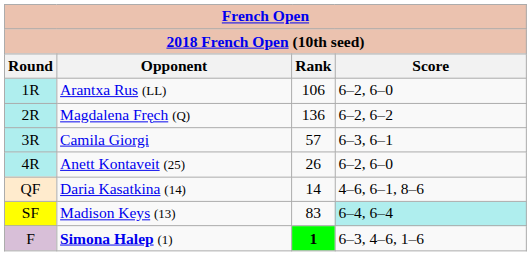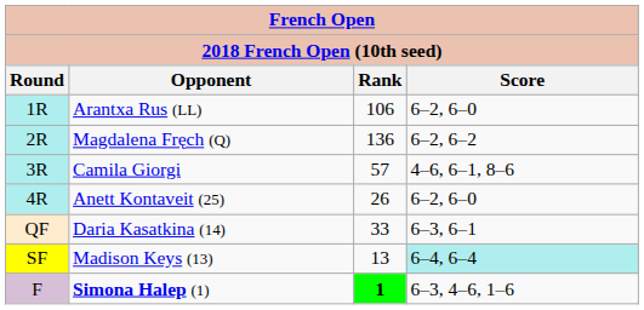 <table class=wikitable>
 <tr>
 <th colspan=4 style=background:#ebc2af><a href='#'>French Open</a></th>
 </tr>
 <tr>
 <th colspan=4 style=background:#ebc2af><a href='#'>2018 French Open</a> (10th seed)</th>
 </tr>
 <tr>
 <th width=40>Round</th>
 <th width=235>Opponent</th>
 <th width=20>Rank</th>
 <th width=190>Score</th>
 </tr>
 <tr>
 <td align=center style=background:#afeeee>1R</td>
 <td> <a href='#'>Arantxa Rus</a> <small>(LL)</small></td>
 <td align=center>106</td>
 <td>6–2, 6–0</td>
 </tr>
 <tr>
 <td align=center style=background:#afeeee>2R</td>
 <td> <a href='#'>Magdalena Fręch</a> <small>(Q)</small></td>
 <td align=center>136</td>
 <td>6–2, 6–2</td>
 </tr>
 <tr>
 <td align=center style=background:#afeeee>3R</td>
 <td> <a href='#'>Camila Giorgi</a></td>
 <td align=center>57</td>
-<td>6–3, 6–1</td>
+<td>4–6, 6–1, 8–6</td>
 </tr>
 <tr>
 <td align=center style=background:#afeeee>4R</td>
 <td> <a href='#'>Anett Kontaveit</a> <small>(25)</small></td>
 <td align=center>26</td>
 <td>6–2, 6–0</td>
 </tr>
 <tr>
 <td align=center style=background:#ffebcd>QF</td>
 <td> <a href='#'>Daria Kasatkina</a> <small>(14)</small></td>
-<td align=center>14</td>
-<td>4–6, 6–1, 8–6</td>
+<td align=center>33</td>
+<td>6–3, 6–1</td>
 </tr>
 <tr>
 <td align=center style=background:yellow>SF</td>
 <td> <a href='#'>Madison Keys</a> <small>(13)</small></td>
-<td align=center>83</td>
+<td align=center>13</td>
 <td style="background: paleturquoise;">6–4, 6–4</td>
 </tr>
 <tr>
 <td align=center style=background:thistle>F</td>
 <td> <strong><a href='#'>Simona Halep</a></strong> <small>(1)</small></td>
 <td align=center bgcolor=lime><strong>1</strong></td>
 <td>6–3, 4–6, 1–6</td>
 </tr>
 </table>
